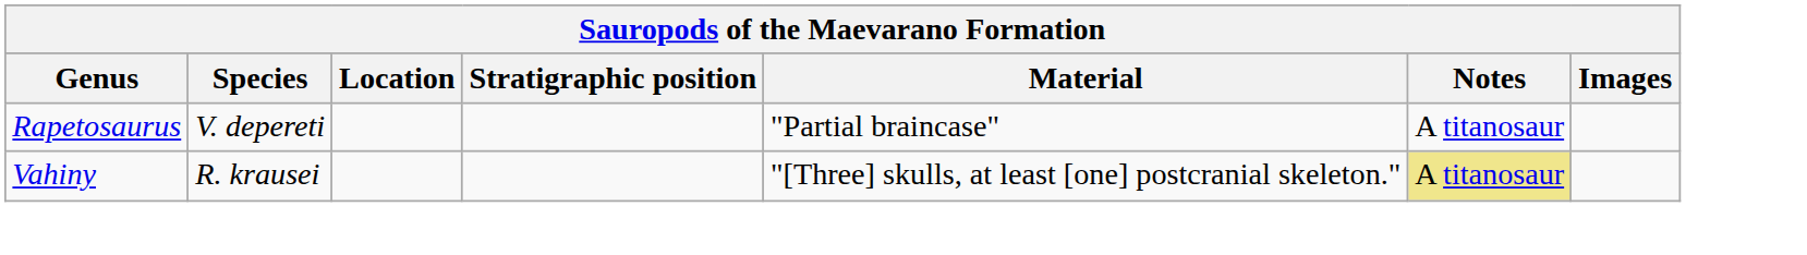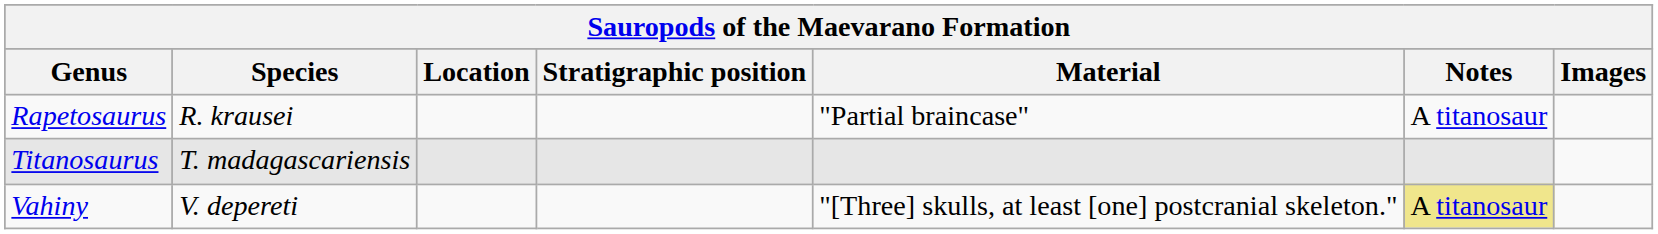 <table class="wikitable" align="center">
 <tr>
 <th colspan="7" align="center"><a href='#'>Sauropods</a> of the Maevarano Formation</th>
 </tr>
 <tr>
 <th>Genus</th>
 <th>Species</th>
 <th>Location</th>
 <th>Stratigraphic position</th>
 <th>Material</th>
 <th>Notes</th>
 <th>Images</th>
 </tr>
 <tr>
 <td><em><a href='#'>Rapetosaurus</a></em></td>
-<td><em>V. depereti</em></td>
+<td><em>R. krausei</em></td>
 <td></td>
 <td></td>
 <td>"Partial braincase"</td>
 <td>A <a href='#'>titanosaur</a></td>
 <td></td>
 </tr>
 <tr>
+<td style="background:#E6E6E6;"><em><a href='#'>Titanosaurus</a></em></td>
+<td style="background:#E6E6E6;"><em>T. madagascariensis</em></td>
+<td style="background:#E6E6E6;"></td>
+<td style="background:#E6E6E6;"></td>
+<td style="background:#E6E6E6;"></td>
+<td style="background:#E6E6E6;"></td>
+<td></td>
+</tr>
+<tr>
 <td><em><a href='#'>Vahiny</a></em></td>
-<td><em>R. krausei</em></td>
+<td><em>V. depereti</em></td>
 <td></td>
 <td></td>
 <td>"[Three] skulls, at least [one] postcranial skeleton."</td>
 <td style="background: khaki;">A <a href='#'>titanosaur</a></td>
 <td></td>
 </tr>
 </table>
